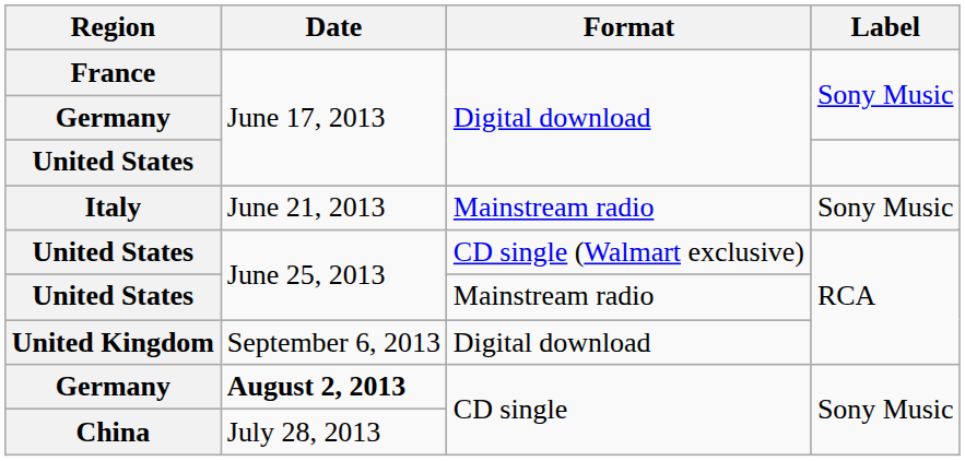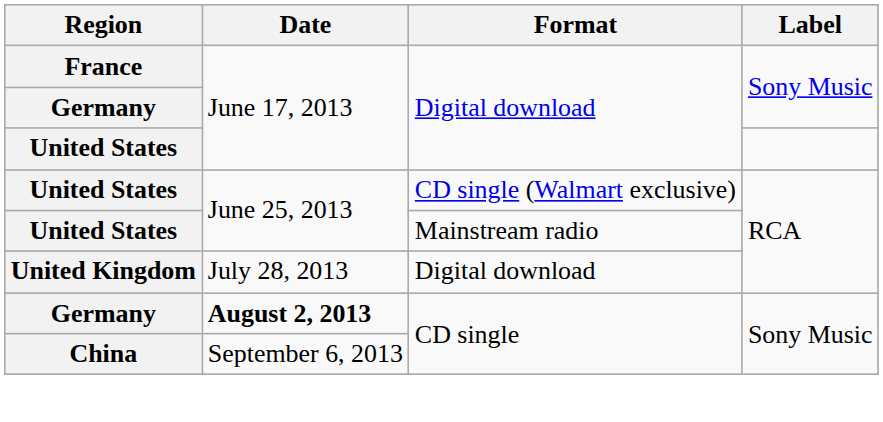 <table class="wikitable plainrowheaders">
 <tr>
 <th scope="col">Region</th>
 <th>Date</th>
 <th>Format</th>
 <th>Label</th>
 </tr>
 <tr>
 <th scope="row">France</th>
 <td rowspan="3">June 17, 2013</td>
 <td rowspan="3"><a href='#'>Digital download</a></td>
 <td rowspan="2"><a href='#'>Sony Music</a></td>
 </tr>
 <tr>
 <th scope="row">Germany</th>
 </tr>
 <tr>
 <th scope="row">United States</th>
 <td></td>
 </tr>
 <tr>
-<th scope="row">Italy</th>
-<td rowspan="1">June 21, 2013</td>
-<td><a href='#'>Mainstream radio</a></td>
-<td rowspan="1">Sony Music</td>
-</tr>
-<tr>
 <th scope="row">United States</th>
 <td rowspan="2">June 25, 2013</td>
 <td><a href='#'>CD single</a> (<a href='#'>Walmart</a> exclusive)</td>
 <td rowspan="3">RCA</td>
 </tr>
 <tr>
 <th scope="row">United States</th>
 <td>Mainstream radio</td>
 </tr>
 <tr>
 <th scope="row">United Kingdom</th>
-<td>September 6, 2013</td>
+<td>July 28, 2013</td>
 <td>Digital download</td>
 </tr>
 <tr>
 <th scope="row">Germany</th>
 <td><strong>August 2, 2013</strong></td>
 <td rowspan="2">CD single</td>
 <td rowspan="2">Sony Music</td>
 </tr>
 <tr>
 <th scope="row">China</th>
-<td>July 28, 2013</td>
+<td>September 6, 2013</td>
 </tr>
 </table>
